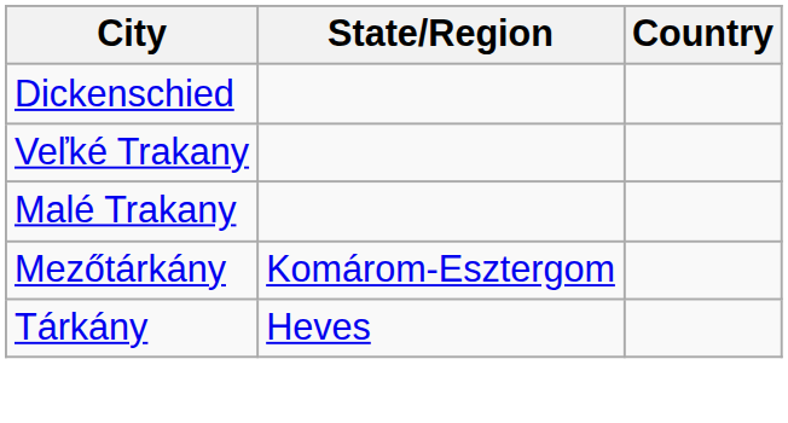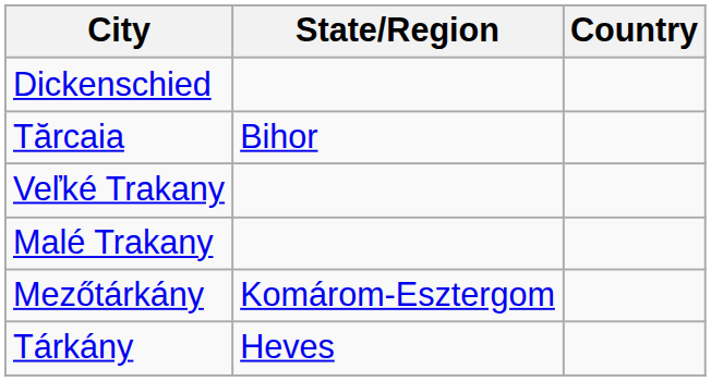 <table class="wikitable sortable">
 <tr>
 <th>City</th>
 <th>State/Region</th>
 <th>Country</th>
 </tr>
 <tr>
 <td><a href='#'>Dickenschied</a></td>
 <td></td>
+<td></td>
+</tr>
+<tr>
+<td><a href='#'>Tărcaia</a></td>
+<td> <a href='#'>Bihor</a></td>
 <td></td>
 </tr>
 <tr>
 <td><a href='#'>Veľké Trakany</a></td>
 <td></td>
 <td></td>
 </tr>
 <tr>
 <td><a href='#'>Malé Trakany</a></td>
 <td></td>
 <td></td>
 </tr>
 <tr>
 <td><a href='#'>Mezőtárkány</a></td>
 <td> <a href='#'>Komárom-Esztergom</a></td>
 <td></td>
 </tr>
 <tr>
 <td><a href='#'>Tárkány</a></td>
 <td> <a href='#'>Heves</a></td>
 <td></td>
 </tr>
 </table>
